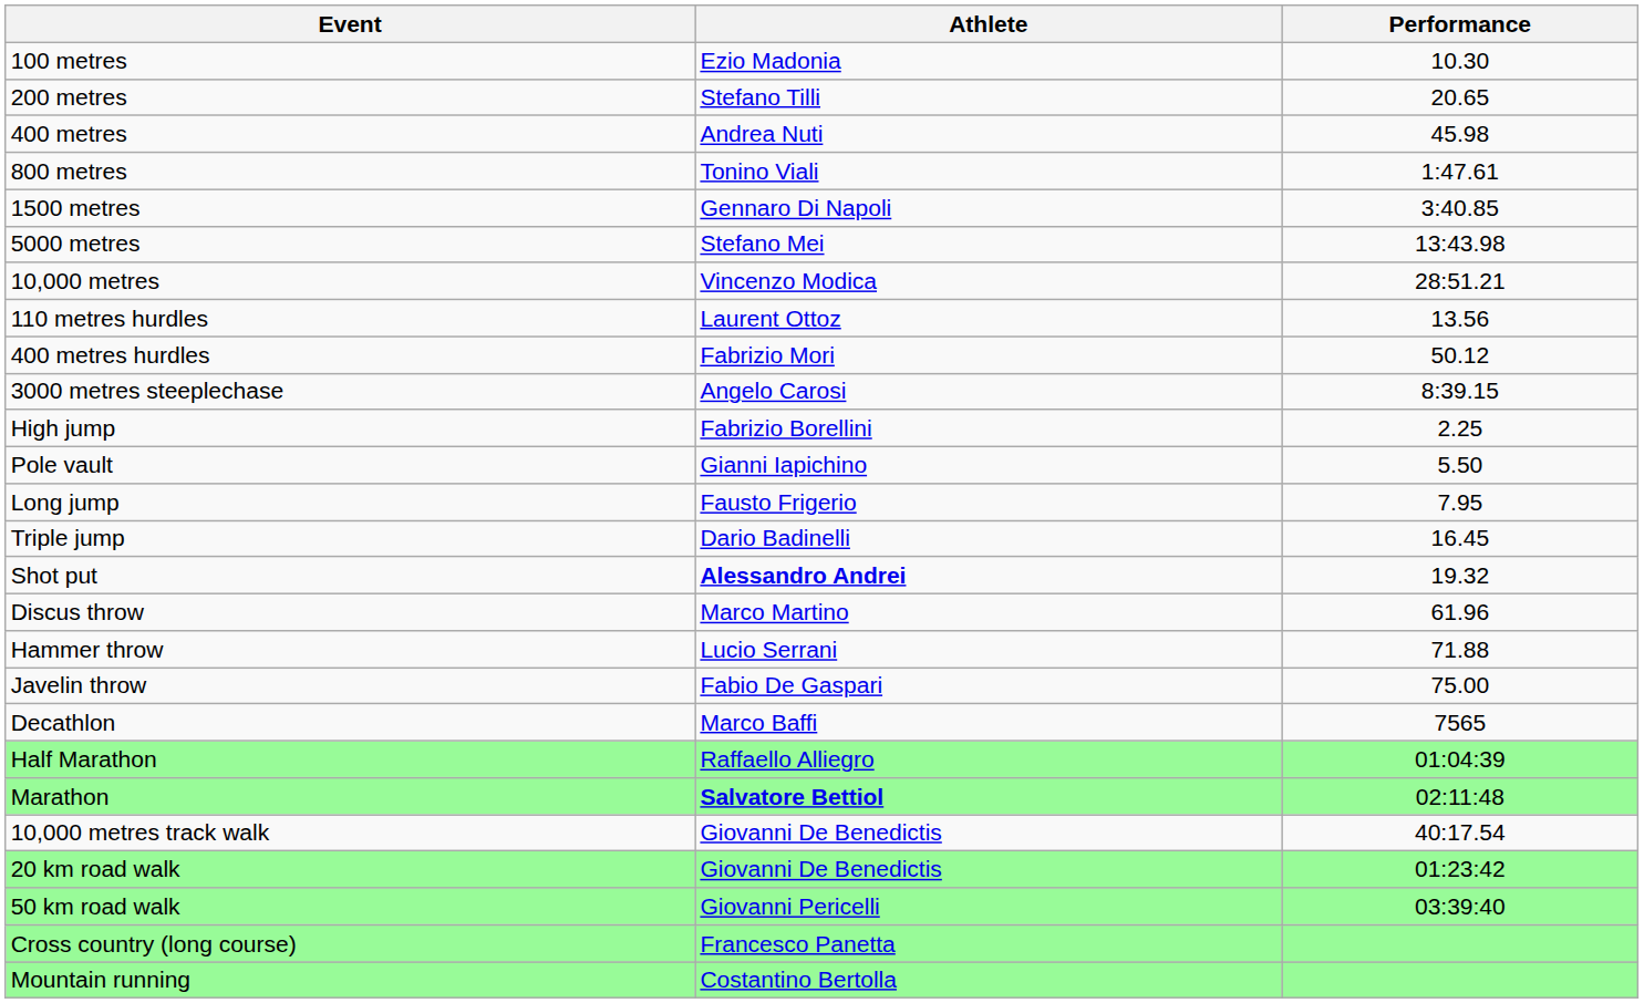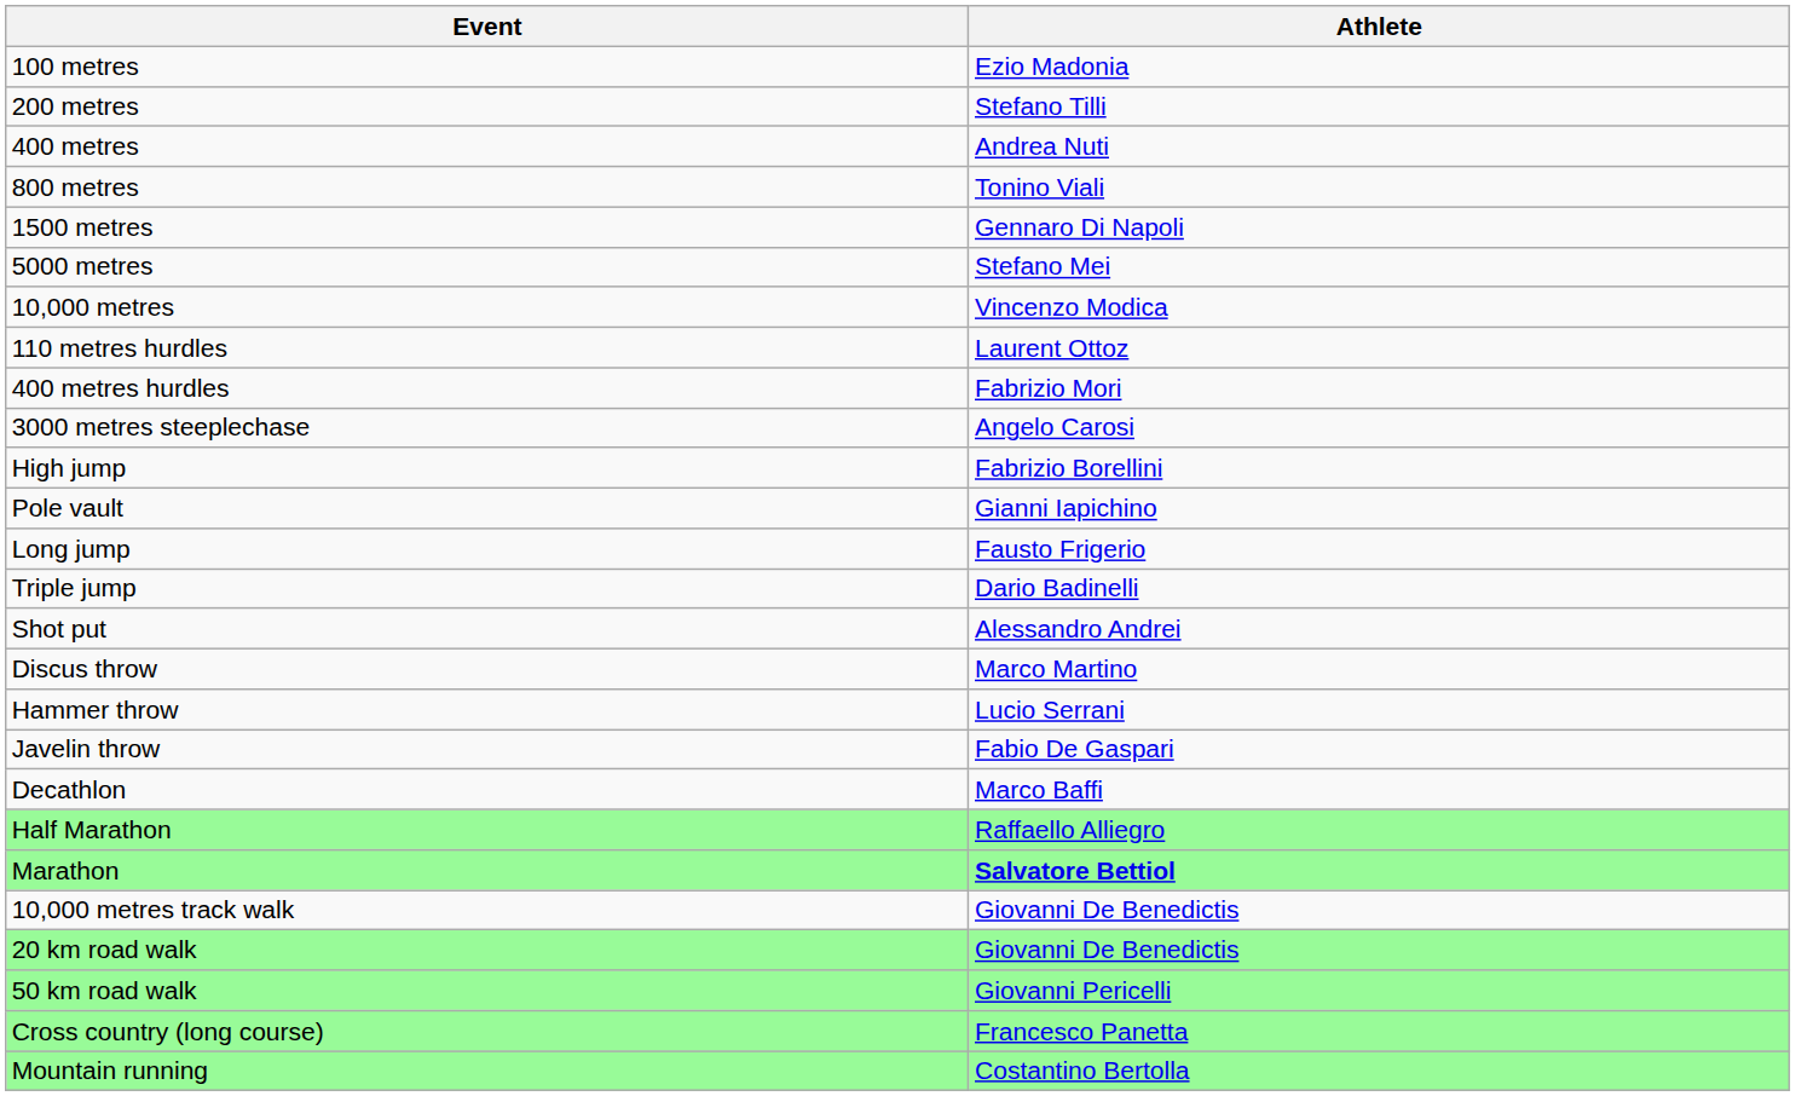 <table class="wikitable" width=80% style="font-size:90%; text-align:left;">
 <tr>
 <th>Event</th>
 <th>Athlete</th>
-<th>Performance</th>
 </tr>
 <tr>
 <td>100 metres</td>
 <td><a href='#'>Ezio Madonia</a></td>
-<td align=center>10.30</td>
 </tr>
 <tr>
 <td>200 metres</td>
 <td><a href='#'>Stefano Tilli</a></td>
-<td align=center>20.65</td>
 </tr>
 <tr>
 <td>400 metres</td>
 <td><a href='#'>Andrea Nuti</a></td>
-<td align=center>45.98</td>
 </tr>
 <tr>
 <td>800 metres</td>
 <td><a href='#'>Tonino Viali</a></td>
-<td align=center>1:47.61</td>
 </tr>
 <tr>
 <td>1500 metres</td>
 <td><a href='#'>Gennaro Di Napoli</a></td>
-<td align=center>3:40.85</td>
 </tr>
 <tr>
 <td>5000 metres</td>
 <td><a href='#'>Stefano Mei</a></td>
-<td align=center>13:43.98</td>
 </tr>
 <tr>
 <td>10,000 metres</td>
 <td><a href='#'>Vincenzo Modica</a></td>
-<td align=center>28:51.21</td>
 </tr>
 <tr>
 <td>110 metres hurdles</td>
 <td><a href='#'>Laurent Ottoz</a></td>
-<td align=center>13.56</td>
 </tr>
 <tr>
 <td>400 metres hurdles</td>
 <td><a href='#'>Fabrizio Mori</a></td>
-<td align=center>50.12</td>
 </tr>
 <tr>
 <td>3000 metres steeplechase</td>
 <td><a href='#'>Angelo Carosi</a></td>
-<td align=center>8:39.15</td>
 </tr>
 <tr>
 <td>High jump</td>
 <td><a href='#'>Fabrizio Borellini</a></td>
-<td align=center>2.25</td>
 </tr>
 <tr>
 <td>Pole vault</td>
 <td><a href='#'>Gianni Iapichino</a></td>
-<td align=center>5.50</td>
 </tr>
 <tr>
 <td>Long jump</td>
 <td><a href='#'>Fausto Frigerio</a></td>
-<td align=center>7.95</td>
 </tr>
 <tr>
 <td>Triple jump</td>
 <td><a href='#'>Dario Badinelli</a></td>
-<td align=center>16.45</td>
 </tr>
 <tr>
 <td>Shot put</td>
-<td><strong><a href='#'>Alessandro Andrei</a></strong></td>
-<td align=center>19.32</td>
+<td><a href='#'>Alessandro Andrei</a></td>
 </tr>
 <tr>
 <td>Discus throw</td>
 <td><a href='#'>Marco Martino</a></td>
-<td align=center>61.96</td>
 </tr>
 <tr>
 <td>Hammer throw</td>
 <td><a href='#'>Lucio Serrani</a></td>
-<td align=center>71.88</td>
 </tr>
 <tr>
 <td>Javelin throw</td>
 <td><a href='#'>Fabio De Gaspari</a></td>
-<td align=center>75.00</td>
 </tr>
 <tr>
 <td>Decathlon</td>
 <td><a href='#'>Marco Baffi</a></td>
-<td align=center>7565</td>
 </tr>
 <tr bgcolor=palegreen>
 <td>Half Marathon</td>
 <td><a href='#'>Raffaello Alliegro</a></td>
-<td align=center>01:04:39</td>
 </tr>
 <tr bgcolor=palegreen>
 <td>Marathon</td>
 <td><strong><a href='#'>Salvatore Bettiol</a></strong></td>
-<td align=center>02:11:48</td>
 </tr>
 <tr>
 <td>10,000 metres track walk</td>
 <td><a href='#'>Giovanni De Benedictis</a></td>
-<td align=center>40:17.54</td>
 </tr>
 <tr bgcolor=palegreen>
 <td>20 km road walk</td>
 <td><a href='#'>Giovanni De Benedictis</a></td>
-<td align=center>01:23:42</td>
 </tr>
 <tr bgcolor=palegreen>
 <td>50 km road walk</td>
 <td><a href='#'>Giovanni Pericelli</a></td>
-<td align=center>03:39:40</td>
 </tr>
 <tr bgcolor=palegreen>
 <td>Cross country (long course)</td>
 <td><a href='#'>Francesco Panetta</a></td>
-<td align=center></td>
 </tr>
 <tr bgcolor=palegreen>
 <td>Mountain running</td>
 <td><a href='#'>Costantino Bertolla</a></td>
-<td align=center></td>
 </tr>
 </table>
